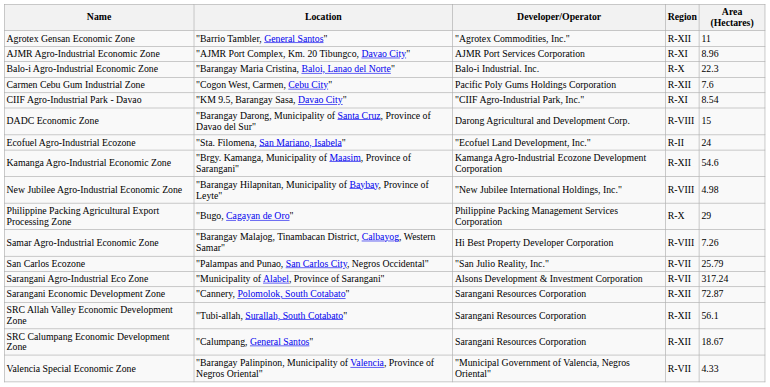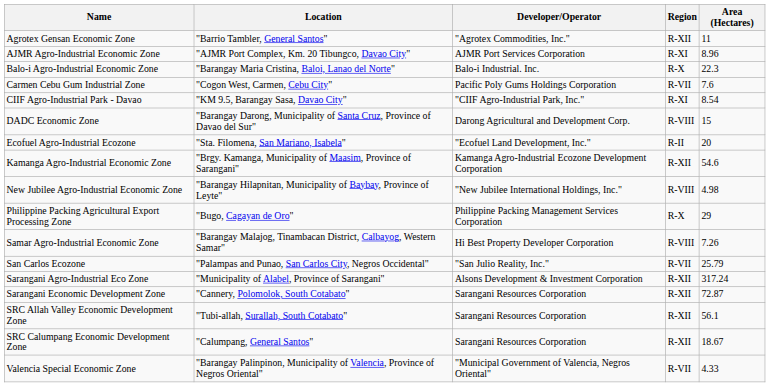 <table class="wikitable sortable">
 <tr valign="middle">
 <th>Name</th>
 <th>Location</th>
 <th>Developer/Operator</th>
 <th>Region</th>
 <th>Area (Hectares)</th>
 </tr>
 <tr>
 <td>Agrotex Gensan Economic Zone</td>
 <td>"Barrio Tambler, <a href='#'>General Santos</a>"</td>
 <td>"Agrotex Commodities, Inc."</td>
 <td>R-XII</td>
 <td>11</td>
 </tr>
 <tr>
 <td>AJMR Agro-Industrial Economic Zone</td>
 <td>"AJMR Port Complex, Km. 20 Tibungco, <a href='#'>Davao City</a>"</td>
 <td>AJMR Port Services Corporation</td>
 <td>R-XI</td>
 <td>8.96</td>
 </tr>
 <tr>
 <td>Balo-i Agro-Industrial Economic Zone</td>
 <td>"Barangay Maria Cristina, <a href='#'>Baloi, Lanao del Norte</a>"</td>
 <td>Balo-i Industrial. Inc.</td>
 <td>R-X</td>
 <td>22.3</td>
 </tr>
 <tr>
 <td>Carmen Cebu Gum Industrial Zone</td>
 <td>"Cogon West, Carmen, <a href='#'>Cebu City</a>"</td>
 <td>Pacific Poly Gums Holdings Corporation</td>
-<td>R-XII</td>
+<td>R-VII</td>
 <td>7.6</td>
 </tr>
 <tr>
 <td>CIIF Agro-Industrial Park - Davao</td>
 <td>"KM 9.5, Barangay Sasa, <a href='#'>Davao City</a>"</td>
 <td>"CIIF Agro-Industrial Park, Inc."</td>
 <td>R-XI</td>
 <td>8.54</td>
 </tr>
 <tr>
 <td>DADC Economic Zone</td>
 <td>"Barangay Darong, Municipality of <a href='#'>Santa Cruz</a>, Province of Davao del Sur"</td>
 <td>Darong Agricultural and Development Corp.</td>
 <td>R-VIII</td>
 <td>15</td>
 </tr>
 <tr>
 <td>Ecofuel Agro-Industrial Ecozone</td>
 <td>"Sta. Filomena, <a href='#'>San Mariano, Isabela</a>"</td>
 <td>"Ecofuel Land Development, Inc."</td>
 <td>R-II</td>
-<td>24</td>
+<td>20</td>
 </tr>
 <tr>
 <td>Kamanga Agro-Industrial Economic Zone</td>
 <td>"Brgy. Kamanga, Municipality of <a href='#'>Maasim</a>, Province of Sarangani"</td>
 <td>Kamanga Agro-Industrial Ecozone Development Corporation</td>
 <td>R-XII</td>
 <td>54.6</td>
 </tr>
 <tr>
 <td>New Jubilee Agro-Industrial Economic Zone</td>
 <td>"Barangay Hilapnitan, Municipality of <a href='#'>Baybay</a>, Province of Leyte"</td>
 <td>"New Jubilee International Holdings, Inc."</td>
 <td>R-VIII</td>
 <td>4.98</td>
 </tr>
 <tr>
 <td>Philippine Packing Agricultural Export Processing Zone</td>
 <td>"Bugo, <a href='#'>Cagayan de Oro</a>"</td>
 <td>Philippine Packing Management Services Corporation</td>
 <td>R-X</td>
 <td>29</td>
 </tr>
 <tr>
 <td>Samar Agro-Industrial Economic Zone</td>
 <td>"Barangay Malajog, Tinambacan District, <a href='#'>Calbayog</a>, Western Samar"</td>
 <td>Hi Best Property Developer Corporation</td>
 <td>R-VIII</td>
 <td>7.26</td>
 </tr>
 <tr>
 <td>San Carlos Ecozone</td>
 <td>"Palampas and Punao, <a href='#'>San Carlos City</a>, Negros Occidental"</td>
 <td>"San Julio Reality, Inc."</td>
 <td>R-VII</td>
 <td>25.79</td>
 </tr>
 <tr>
 <td>Sarangani Agro-Industrial Eco Zone</td>
 <td>"Municipality of <a href='#'>Alabel</a>, Province of Sarangani"</td>
 <td>Alsons Development & Investment Corporation</td>
-<td>R-VII</td>
+<td>R-XII</td>
 <td>317.24</td>
 </tr>
 <tr>
 <td>Sarangani Economic Development Zone</td>
 <td>"Cannery, <a href='#'>Polomolok, South Cotabato</a>"</td>
 <td>Sarangani Resources Corporation</td>
 <td>R-XII</td>
 <td>72.87</td>
 </tr>
 <tr>
 <td>SRC Allah Valley Economic Development Zone</td>
 <td>"Tubi-allah, <a href='#'>Surallah, South Cotabato</a>"</td>
 <td>Sarangani Resources Corporation</td>
 <td>R-XII</td>
 <td>56.1</td>
 </tr>
 <tr>
 <td>SRC Calumpang Economic Development Zone</td>
 <td>"Calumpang, <a href='#'>General Santos</a>"</td>
 <td>Sarangani Resources Corporation</td>
 <td>R-XII</td>
 <td>18.67</td>
 </tr>
 <tr>
 <td>Valencia Special Economic Zone</td>
 <td>"Barangay Palinpinon, Municipality of <a href='#'>Valencia</a>, Province of Negros Oriental"</td>
 <td>"Municipal Government of Valencia, Negros Oriental"</td>
 <td>R-VII</td>
 <td>4.33</td>
 </tr>
 </table>
